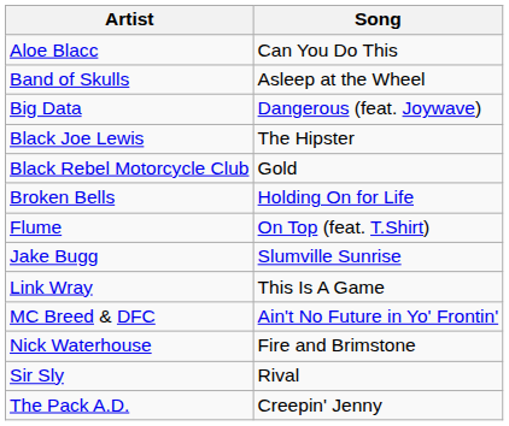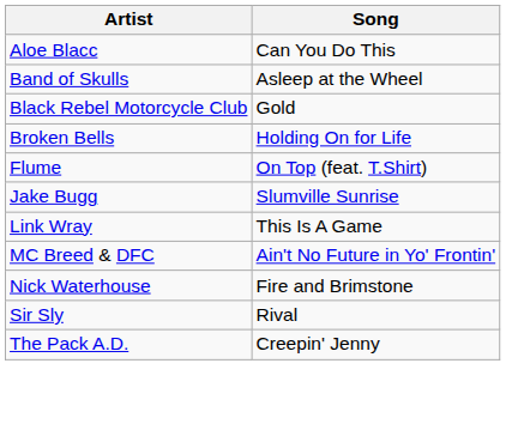 <table class="wikitable">
 <tr>
 <th>Artist</th>
 <th>Song</th>
 </tr>
 <tr>
 <td><a href='#'>Aloe Blacc</a></td>
 <td>Can You Do This</td>
 </tr>
 <tr>
 <td><a href='#'>Band of Skulls</a></td>
 <td>Asleep at the Wheel</td>
-</tr>
-<tr>
-<td><a href='#'>Big Data</a></td>
-<td><a href='#'>Dangerous</a> (feat. <a href='#'>Joywave</a>)</td>
-</tr>
-<tr>
-<td><a href='#'>Black Joe Lewis</a></td>
-<td>The Hipster</td>
 </tr>
 <tr>
 <td><a href='#'>Black Rebel Motorcycle Club</a></td>
 <td>Gold</td>
 </tr>
 <tr>
 <td><a href='#'>Broken Bells</a></td>
 <td><a href='#'>Holding On for Life</a></td>
 </tr>
 <tr>
 <td><a href='#'>Flume</a></td>
 <td><a href='#'>On Top</a> (feat. <a href='#'>T.Shirt</a>)</td>
 </tr>
 <tr>
 <td><a href='#'>Jake Bugg</a></td>
 <td><a href='#'>Slumville Sunrise</a></td>
 </tr>
 <tr>
 <td><a href='#'>Link Wray</a></td>
 <td>This Is A Game</td>
 </tr>
 <tr>
 <td><a href='#'>MC Breed</a> & <a href='#'>DFC</a></td>
 <td><a href='#'>Ain't No Future in Yo' Frontin'</a></td>
 </tr>
 <tr>
 <td><a href='#'>Nick Waterhouse</a></td>
 <td>Fire and Brimstone</td>
 </tr>
 <tr>
 <td><a href='#'>Sir Sly</a></td>
 <td>Rival</td>
 </tr>
 <tr>
 <td><a href='#'>The Pack A.D.</a></td>
 <td>Creepin' Jenny</td>
 </tr>
 </table>
